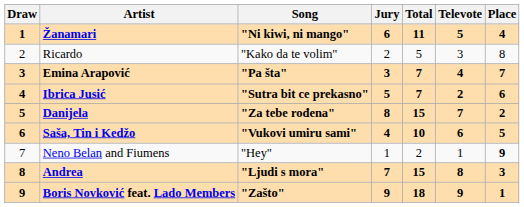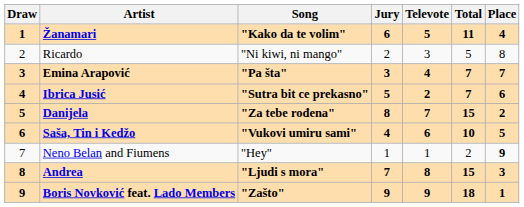 <table class="sortable wikitable" style="margin: 1em auto 1em auto; text-align:center">
 <tr>
 <th>Draw</th>
 <th>Artist</th>
 <th>Song</th>
 <th>Jury</th>
+<th>Televote</th>
 <th>Total</th>
-<th>Televote</th>
 <th>Place</th>
 </tr>
 <tr style="font-weight:bold; background:navajowhite;">
 <td>1</td>
 <td align="left"><a href='#'>Žanamari</a></td>
-<td align="left">"Ni kiwi, ni mango"</td>
+<td align="left">"Kako da te volim"</td>
 <td>6</td>
+<td>5</td>
 <td>11</td>
-<td>5</td>
 <td>4</td>
 </tr>
 <tr>
 <td>2</td>
 <td align="left">Ricardo</td>
-<td align="left">"Kako da te volim"</td>
+<td align="left">"Ni kiwi, ni mango"</td>
 <td>2</td>
+<td>3</td>
 <td>5</td>
-<td>3</td>
 <td>8</td>
 </tr>
 <tr style="font-weight:bold; background:navajowhite;">
 <td>3</td>
 <td align="left">Emina Arapović</td>
 <td align="left">"Pa šta"</td>
 <td>3</td>
+<td>4</td>
 <td>7</td>
-<td>4</td>
 <td>7</td>
 </tr>
 <tr style="font-weight:bold; background:navajowhite;">
 <td>4</td>
 <td align="left"><a href='#'>Ibrica Jusić</a></td>
 <td align="left">"Sutra bit ce prekasno"</td>
 <td>5</td>
+<td>2</td>
 <td>7</td>
-<td>2</td>
 <td>6</td>
 </tr>
 <tr style="font-weight:bold; background:navajowhite;">
 <td>5</td>
 <td align="left"><a href='#'>Danijela</a></td>
 <td align="left">"Za tebe rođena"</td>
 <td>8</td>
+<td>7</td>
 <td>15</td>
-<td>7</td>
 <td>2</td>
 </tr>
 <tr style="font-weight:bold; background:navajowhite;">
 <td>6</td>
 <td align="left"><a href='#'>Saša, Tin i Kedžo</a></td>
 <td align="left">"Vukovi umiru sami"</td>
 <td>4</td>
+<td>6</td>
 <td>10</td>
-<td>6</td>
 <td>5</td>
 </tr>
 <tr>
 <td>7</td>
 <td align="left"><a href='#'>Neno Belan</a> and Fiumens</td>
 <td align="left">"Hey"</td>
 <td>1</td>
+<td>1</td>
 <td>2</td>
-<td>1</td>
 <td><strong>9</strong></td>
 </tr>
 <tr style="font-weight:bold; background:navajowhite;">
 <td>8</td>
 <td align="left"><a href='#'>Andrea</a></td>
 <td align="left">"Ljudi s mora"</td>
 <td>7</td>
+<td>8</td>
 <td>15</td>
-<td>8</td>
 <td>3</td>
 </tr>
 <tr style="font-weight:bold; background:navajowhite;">
 <td>9</td>
 <td align="left"><a href='#'>Boris Novković</a> feat. <a href='#'>Lado Members</a></td>
 <td align="left">"Zašto"</td>
 <td>9</td>
+<td>9</td>
 <td>18</td>
-<td>9</td>
 <td>1</td>
 </tr>
 </table>
